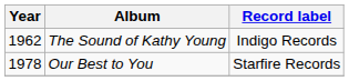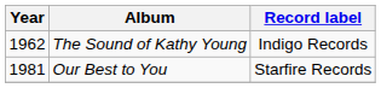 <table class="wikitable" style=text-align:center;>
 <tr>
 <th>Year</th>
 <th>Album</th>
 <th><a href='#'>Record label</a></th>
 </tr>
 <tr>
 <td>1962</td>
 <td align=left><em>The Sound of Kathy Young</em></td>
 <td rowspan="1">Indigo Records</td>
 </tr>
 <tr>
-<td>1978</td>
+<td>1981</td>
 <td align=left><em>Our Best to You</em></td>
 <td rowspan="1">Starfire Records</td>
 </tr>
 <tr>
 </tr>
 </table>
